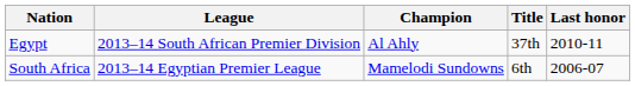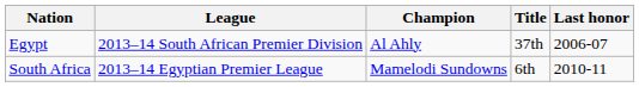 <table class="wikitable sortable">
 <tr>
 <th>Nation</th>
 <th>League</th>
 <th>Champion</th>
 <th data-sort-type="number">Title</th>
 <th>Last honor</th>
 </tr>
 <tr>
 <td> <a href='#'>Egypt</a></td>
 <td><a href='#'>2013–14 South African Premier Division</a></td>
 <td><a href='#'>Al Ahly</a></td>
 <td>37th</td>
-<td>2010-11</td>
+<td>2006-07</td>
 </tr>
 <tr>
 <td> <a href='#'>South Africa</a></td>
 <td><a href='#'>2013–14 Egyptian Premier League</a></td>
 <td><a href='#'>Mamelodi Sundowns</a></td>
 <td>6th</td>
-<td>2006-07</td>
+<td>2010-11</td>
 </tr>
 </table>
